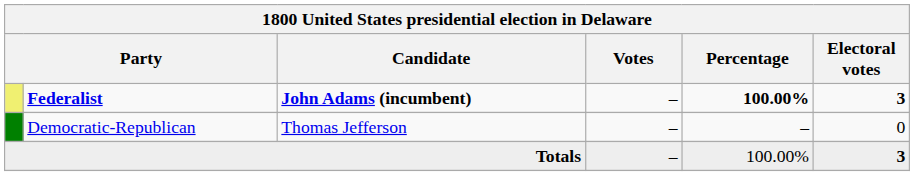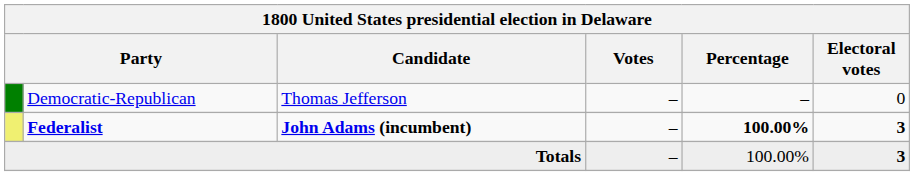 <table class="wikitable" style="font-size: 95%;">
 <tr>
 <th colspan="6">1800 United States presidential election in Delaware</th>
 </tr>
 <tr>
 <th colspan="2" style="width: 15em">Party</th>
 <th style="width: 17em">Candidate</th>
 <th style="width: 5em">Votes</th>
 <th style="width: 7em">Percentage</th>
 <th style="width: 5em">Electoral votes</th>
 </tr>
 <tr>
+<th style="background-color:#008000; width: 3px"></th>
+<td style="width: 130px"><a href='#'>Democratic-Republican</a></td>
+<td><a href='#'>Thomas Jefferson</a></td>
+<td align="right">–</td>
+<td align="right">–</td>
+<td align="right">0</td>
+</tr>
+<tr>
+</tr>
+<tr>
 <th style="background-color:#F0F071; width: 3px"></th>
 <td style="width: 130px"><strong><a href='#'>Federalist</a></strong></td>
 <td><strong><a href='#'>John Adams</a> (incumbent)</strong></td>
 <td align="right">–</td>
 <td align="right"><strong>100.00%</strong></td>
 <td align="right"><strong>3</strong></td>
-</tr>
-<tr>
-</tr>
-<tr>
-<th style="background-color:#008000; width: 3px"></th>
-<td style="width: 130px"><a href='#'>Democratic-Republican</a></td>
-<td><a href='#'>Thomas Jefferson</a></td>
-<td align="right">–</td>
-<td align="right">–</td>
-<td align="right">0</td>
 </tr>
 <tr>
 </tr>
 <tr>
 </tr>
 <tr bgcolor="#EEEEEE">
 <td colspan="3" align="right"><strong>Totals</strong></td>
 <td align="right">–</td>
 <td align="right">100.00%</td>
 <td align="right"><strong>3</strong></td>
 </tr>
 <tr>
 </tr>
 </table>
